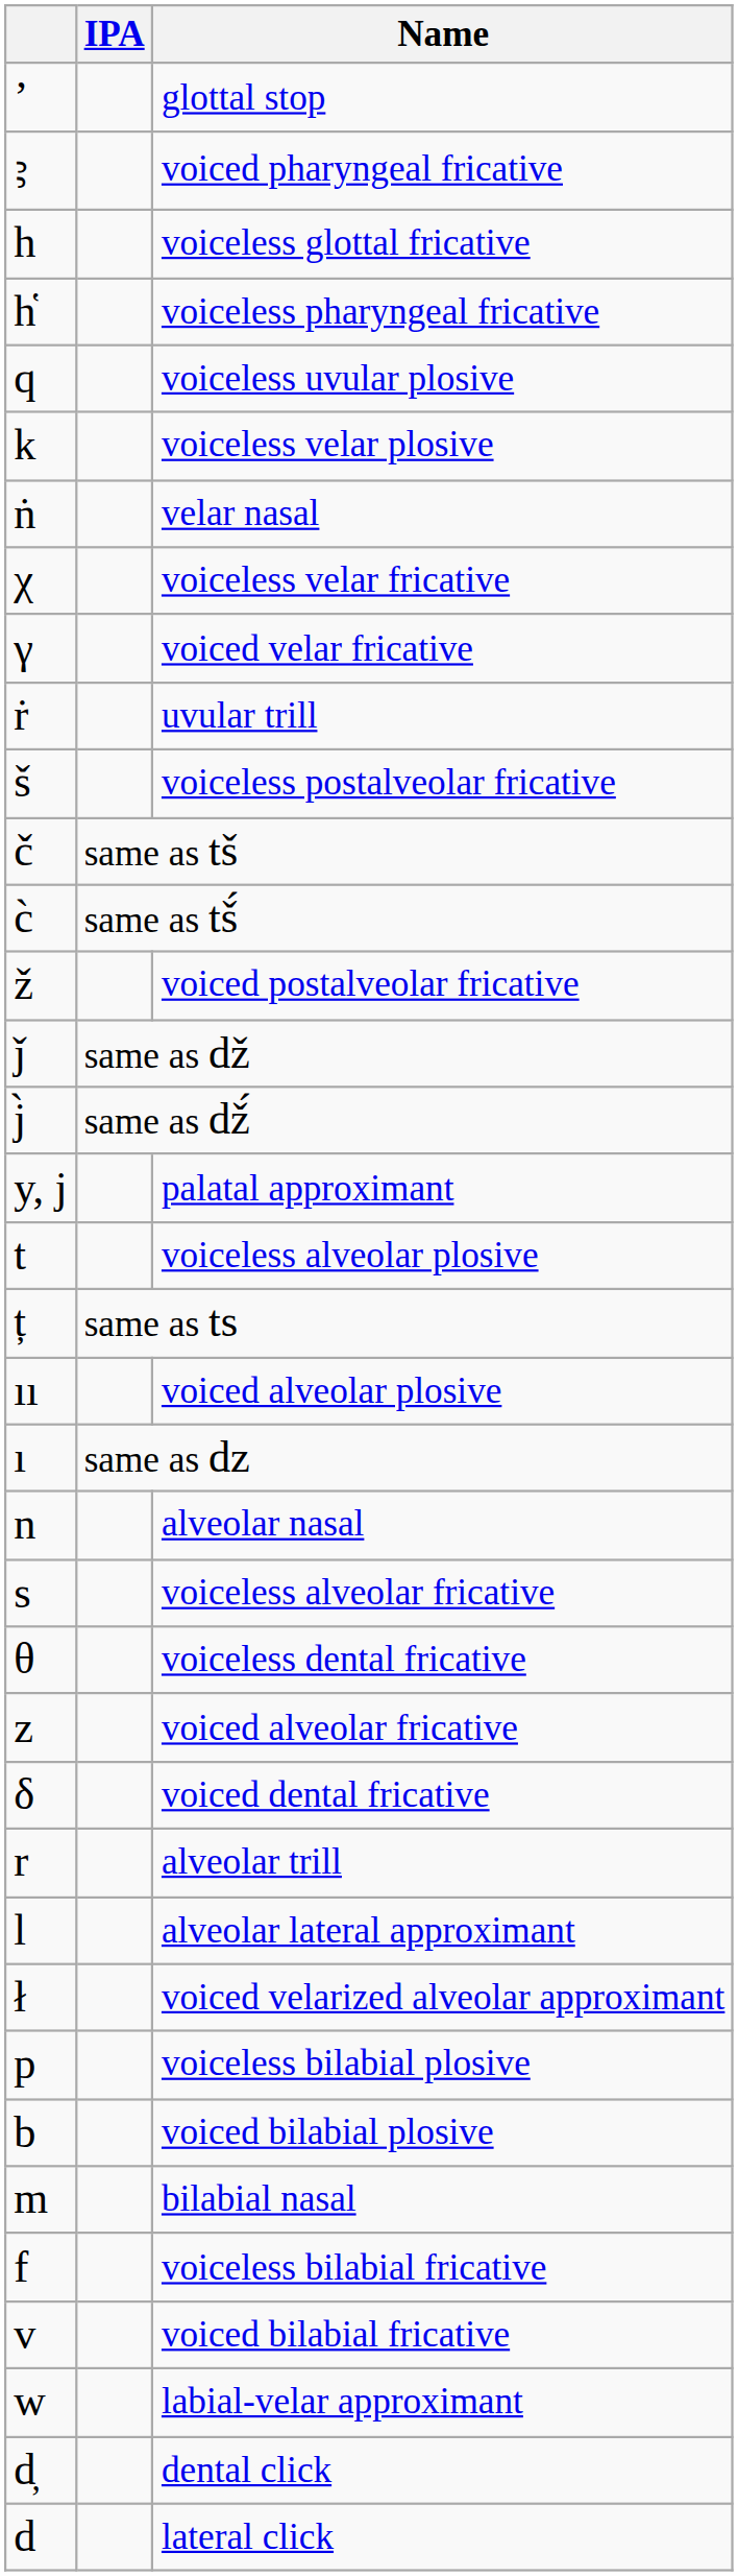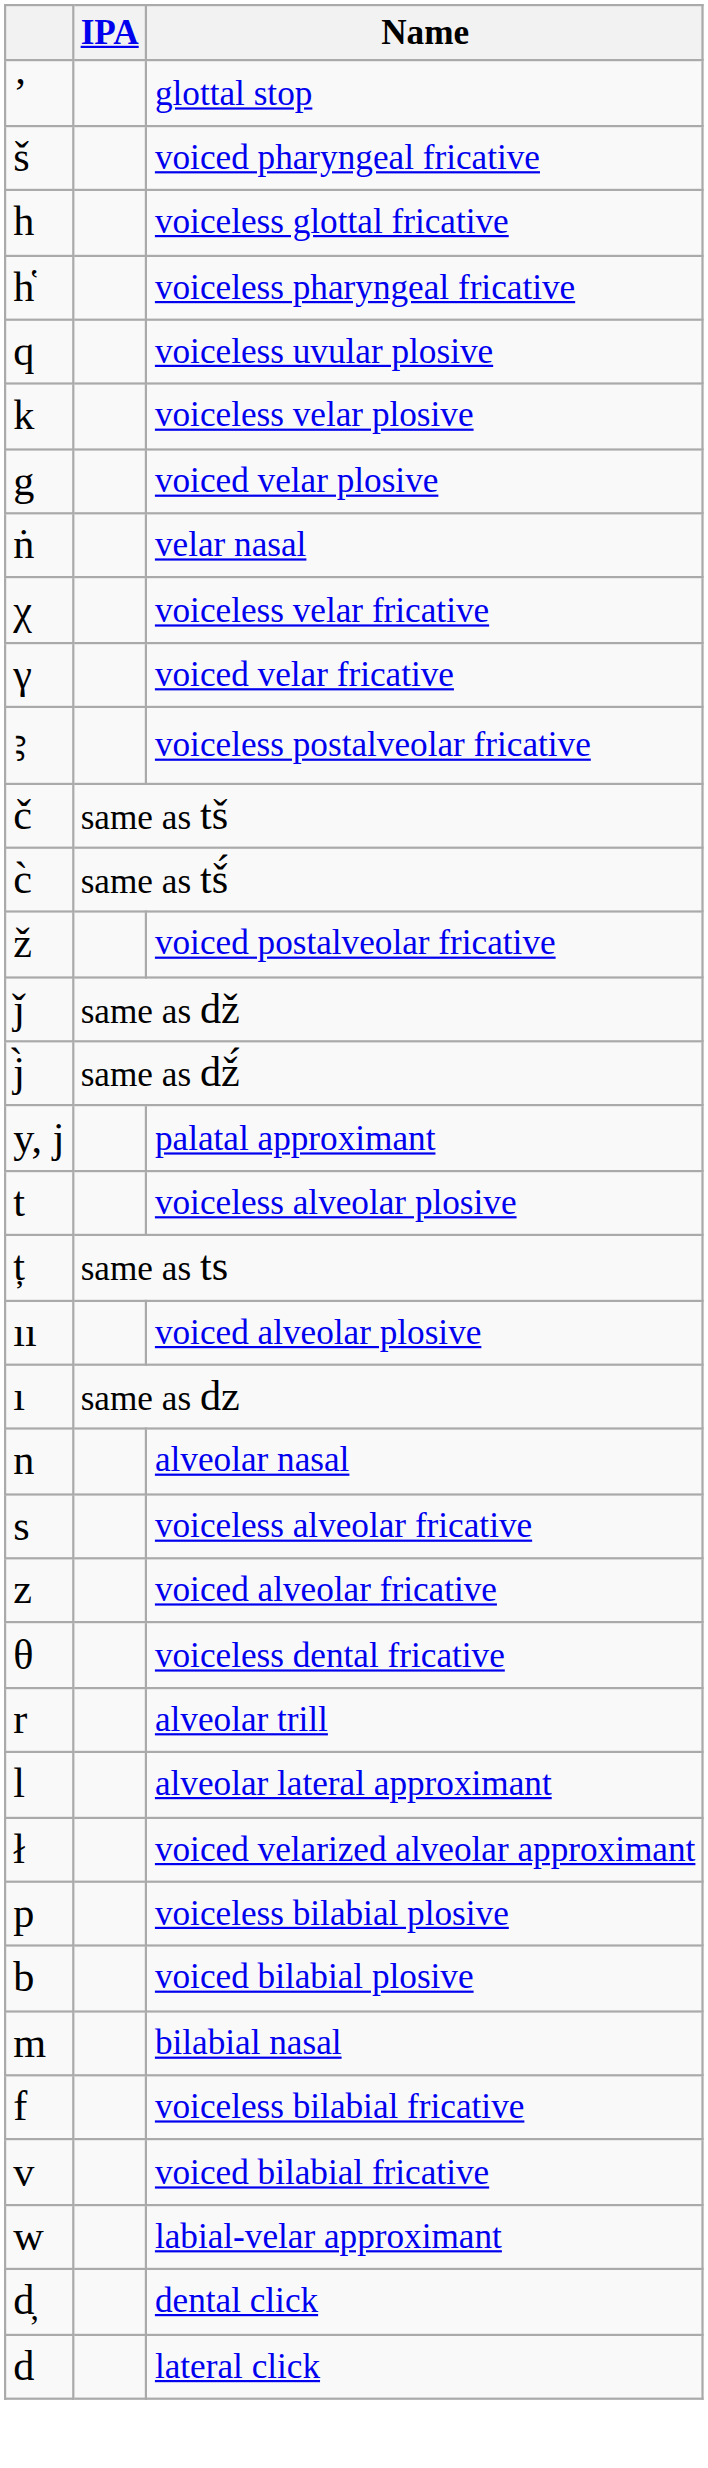 <table class="wikitable Unicode">
 <tr>
 <th></th>
 <th><a href='#'>IPA</a></th>
 <th>Name</th>
 </tr>
 <tr>
 <td><big>ʼ</big></td>
 <td></td>
 <td><a href='#'>glottal stop</a></td>
 </tr>
 <tr>
-<td><big>ꜣ</big></td>
+<td><big>š</big></td>
 <td></td>
 <td><a href='#'>voiced pharyngeal fricative</a></td>
 </tr>
 <tr>
 <td><big>h</big></td>
 <td></td>
 <td><a href='#'>voiceless glottal fricative</a></td>
 </tr>
 <tr>
 <td><big>h̔</big></td>
 <td></td>
 <td><a href='#'>voiceless pharyngeal fricative</a></td>
 </tr>
 <tr>
 <td><big>q</big></td>
 <td></td>
 <td><a href='#'>voiceless uvular plosive</a></td>
 </tr>
 <tr>
 <td><big>k</big></td>
 <td></td>
 <td><a href='#'>voiceless velar plosive</a></td>
 </tr>
 <tr>
+<td><big>g</big></td>
+<td></td>
+<td><a href='#'>voiced velar plosive</a></td>
+</tr>
+<tr>
 <td><big>ṅ</big></td>
 <td></td>
 <td><a href='#'>velar nasal</a></td>
 </tr>
 <tr>
 <td><big>χ</big></td>
 <td></td>
 <td><a href='#'>voiceless velar fricative</a></td>
 </tr>
 <tr>
 <td><big>γ</big></td>
 <td></td>
 <td><a href='#'>voiced velar fricative</a></td>
 </tr>
 <tr>
-<td><big>ṙ</big></td>
-<td></td>
-<td><a href='#'>uvular trill</a></td>
-</tr>
-<tr>
-<td><big>š</big></td>
+<td><big>ꜣ</big></td>
 <td></td>
 <td><a href='#'>voiceless postalveolar fricative</a></td>
 </tr>
 <tr>
 <td><big>č</big></td>
 <td colspan=2>same as <big>tš</big></td>
 </tr>
 <tr>
 <td><big>c̀</big></td>
 <td colspan=2>same as <big>tš́</big></td>
 </tr>
 <tr>
 <td><big>ž</big></td>
 <td></td>
 <td><a href='#'>voiced postalveolar fricative</a></td>
 </tr>
 <tr>
 <td><big>ǰ</big></td>
 <td colspan=2>same as <big>dž</big></td>
 </tr>
 <tr>
 <td><big>j̀</big></td>
 <td colspan=2>same as <big>dž́</big></td>
 </tr>
 <tr>
 <td><big>y, j</big></td>
 <td></td>
 <td><a href='#'>palatal approximant</a></td>
 </tr>
 <tr>
 <td><big>t</big></td>
 <td></td>
 <td><a href='#'>voiceless alveolar plosive</a></td>
 </tr>
 <tr>
 <td><big>ț</big></td>
 <td colspan=2>same as <big>ts</big></td>
 </tr>
 <tr>
 <td><big>ıı</big></td>
 <td></td>
 <td><a href='#'>voiced alveolar plosive</a></td>
 </tr>
 <tr>
 <td><big>ı</big></td>
 <td colspan=2>same as <big>dz</big></td>
 </tr>
 <tr>
 <td><big>n</big></td>
 <td></td>
 <td><a href='#'>alveolar nasal</a></td>
 </tr>
 <tr>
 <td><big>s</big></td>
 <td></td>
 <td><a href='#'>voiceless alveolar fricative</a></td>
 </tr>
 <tr>
-<td><big>θ</big></td>
-<td></td>
-<td><a href='#'>voiceless dental fricative</a></td>
-</tr>
-<tr>
 <td><big>z</big></td>
 <td></td>
 <td><a href='#'>voiced alveolar fricative</a></td>
 </tr>
 <tr>
-<td><big>δ</big></td>
+<td><big>θ</big></td>
 <td></td>
-<td><a href='#'>voiced dental fricative</a></td>
+<td><a href='#'>voiceless dental fricative</a></td>
 </tr>
 <tr>
 <td><big>r</big></td>
 <td></td>
 <td><a href='#'>alveolar trill</a></td>
 </tr>
 <tr>
 <td><big>l</big></td>
 <td></td>
 <td><a href='#'>alveolar lateral approximant</a></td>
 </tr>
 <tr>
 <td><big>ł</big></td>
 <td></td>
 <td><a href='#'>voiced velarized alveolar approximant</a></td>
 </tr>
 <tr>
 <td><big>p</big></td>
 <td></td>
 <td><a href='#'>voiceless bilabial plosive</a></td>
 </tr>
 <tr>
 <td><big>b</big></td>
 <td></td>
 <td><a href='#'>voiced bilabial plosive</a></td>
 </tr>
 <tr>
 <td><big>m</big></td>
 <td></td>
 <td><a href='#'>bilabial nasal</a></td>
 </tr>
 <tr>
 <td><big>f</big></td>
 <td></td>
 <td><a href='#'>voiceless bilabial fricative</a></td>
 </tr>
 <tr>
 <td><big>v</big></td>
 <td></td>
 <td><a href='#'>voiced bilabial fricative</a></td>
 </tr>
 <tr>
 <td><big>w</big></td>
 <td></td>
 <td><a href='#'>labial-velar approximant</a></td>
 </tr>
 <tr>
 <td><big>d̦</big></td>
 <td></td>
 <td><a href='#'>dental click</a></td>
 </tr>
 <tr>
 <td><big>d</big></td>
 <td></td>
 <td><a href='#'>lateral click</a></td>
 </tr>
 </table>
